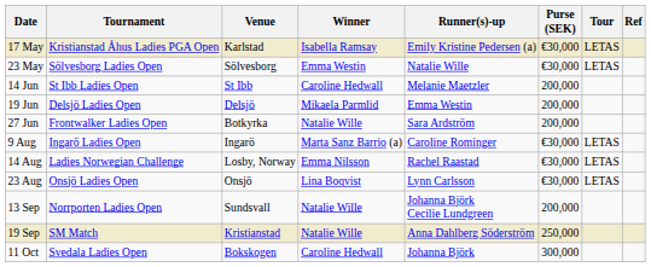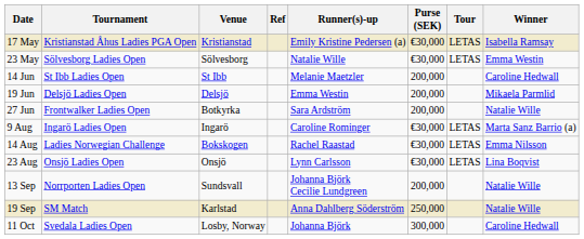 <table class="wikitable sortable" style="font-size:95%;">
 <tr>
 <th>Date</th>
 <th>Tournament</th>
 <th>Venue</th>
-<th>Winner</th>
+<th>Ref</th>
 <th>Runner(s)-up</th>
 <th>Purse<br>(SEK)</th>
 <th>Tour</th>
-<th>Ref</th>
+<th>Winner</th>
 </tr>
 <tr style="background:#f2ecce;">
 <td>17 May</td>
 <td><a href='#'>Kristianstad Åhus Ladies PGA Open</a></td>
-<td>Karlstad</td>
-<td> <a href='#'>Isabella Ramsay</a></td>
+<td><a href='#'>Kristianstad</a></td>
+<td></td>
 <td> <a href='#'>Emily Kristine Pedersen</a> (a)</td>
 <td>€30,000</td>
 <td>LETAS</td>
-<td></td>
+<td> <a href='#'>Isabella Ramsay</a></td>
 </tr>
 <tr>
 <td>23 May</td>
 <td><a href='#'>Sölvesborg Ladies Open</a></td>
 <td>Sölvesborg</td>
-<td> <a href='#'>Emma Westin</a></td>
+<td></td>
 <td> <a href='#'>Natalie Wille</a></td>
 <td>€30,000</td>
 <td>LETAS</td>
-<td></td>
+<td> <a href='#'>Emma Westin</a></td>
 </tr>
 <tr>
 <td>14 Jun</td>
 <td><a href='#'>St Ibb Ladies Open</a></td>
 <td><a href='#'>St Ibb</a></td>
-<td> <a href='#'>Caroline Hedwall</a></td>
+<td></td>
 <td> <a href='#'>Melanie Maetzler</a></td>
 <td>200,000</td>
 <td></td>
-<td></td>
+<td> <a href='#'>Caroline Hedwall</a></td>
 </tr>
 <tr>
 <td>19 Jun</td>
 <td><a href='#'>Delsjö Ladies Open</a></td>
 <td><a href='#'>Delsjö</a></td>
-<td> <a href='#'>Mikaela Parmlid</a></td>
+<td></td>
 <td> <a href='#'>Emma Westin</a></td>
 <td>200,000</td>
 <td></td>
-<td></td>
+<td> <a href='#'>Mikaela Parmlid</a></td>
 </tr>
 <tr>
 <td>27 Jun</td>
 <td><a href='#'>Frontwalker Ladies Open</a></td>
 <td>Botkyrka</td>
-<td> <a href='#'>Natalie Wille</a></td>
+<td></td>
 <td> <a href='#'>Sara Ardström</a></td>
 <td>200,000</td>
 <td></td>
-<td></td>
+<td> <a href='#'>Natalie Wille</a></td>
 </tr>
 <tr>
 <td>9 Aug</td>
 <td><a href='#'>Ingarö Ladies Open</a></td>
 <td>Ingarö</td>
-<td> <a href='#'>Marta Sanz Barrio</a> (a)</td>
+<td></td>
 <td> <a href='#'>Caroline Rominger</a></td>
 <td>€30,000</td>
 <td>LETAS</td>
-<td></td>
+<td> <a href='#'>Marta Sanz Barrio</a> (a)</td>
 </tr>
 <tr>
 <td>14 Aug</td>
 <td><a href='#'>Ladies Norwegian Challenge</a></td>
-<td>Losby, Norway</td>
-<td> <a href='#'>Emma Nilsson</a></td>
+<td><a href='#'>Bokskogen</a></td>
+<td></td>
 <td> <a href='#'>Rachel Raastad</a></td>
 <td>€30,000</td>
 <td>LETAS</td>
-<td></td>
+<td> <a href='#'>Emma Nilsson</a></td>
 </tr>
 <tr>
 <td>23 Aug</td>
 <td><a href='#'>Onsjö Ladies Open</a></td>
 <td>Onsjö</td>
-<td> <a href='#'>Lina Boqvist</a></td>
+<td></td>
 <td> <a href='#'>Lynn Carlsson</a></td>
 <td>€30,000</td>
 <td>LETAS</td>
-<td></td>
+<td> <a href='#'>Lina Boqvist</a></td>
 </tr>
 <tr>
 <td>13 Sep</td>
 <td><a href='#'>Norrporten Ladies Open</a></td>
 <td>Sundsvall</td>
-<td> <a href='#'>Natalie Wille</a></td>
+<td></td>
 <td> <a href='#'>Johanna Björk</a><br> <a href='#'>Cecilie Lundgreen</a></td>
 <td>200,000</td>
 <td></td>
-<td></td>
+<td> <a href='#'>Natalie Wille</a></td>
 </tr>
 <tr style="background:#f2ecce;">
 <td>19 Sep</td>
 <td><a href='#'>SM Match</a></td>
-<td><a href='#'>Kristianstad</a></td>
-<td> <a href='#'>Natalie Wille</a></td>
+<td>Karlstad</td>
+<td></td>
 <td> <a href='#'>Anna Dahlberg Söderström</a></td>
 <td>250,000</td>
 <td></td>
-<td></td>
+<td> <a href='#'>Natalie Wille</a></td>
 </tr>
 <tr>
 <td>11 Oct</td>
 <td><a href='#'>Svedala Ladies Open</a></td>
-<td><a href='#'>Bokskogen</a></td>
-<td> <a href='#'>Caroline Hedwall</a></td>
+<td>Losby, Norway</td>
+<td></td>
 <td> <a href='#'>Johanna Björk</a></td>
 <td>300,000</td>
 <td></td>
-<td></td>
+<td> <a href='#'>Caroline Hedwall</a></td>
 </tr>
 </table>
